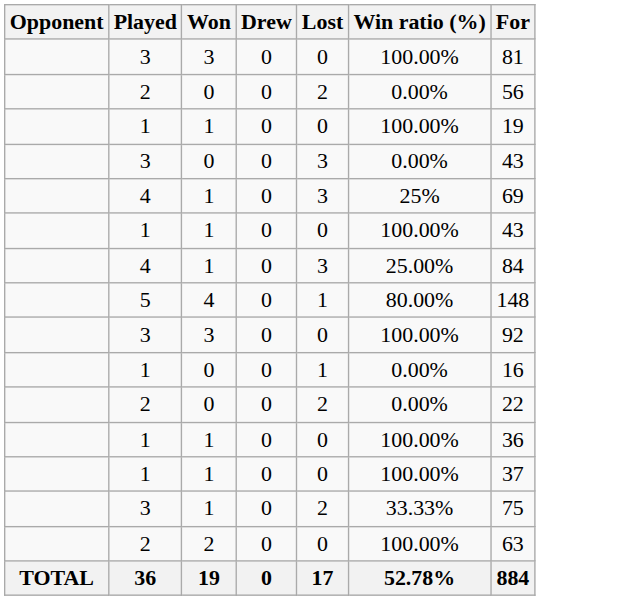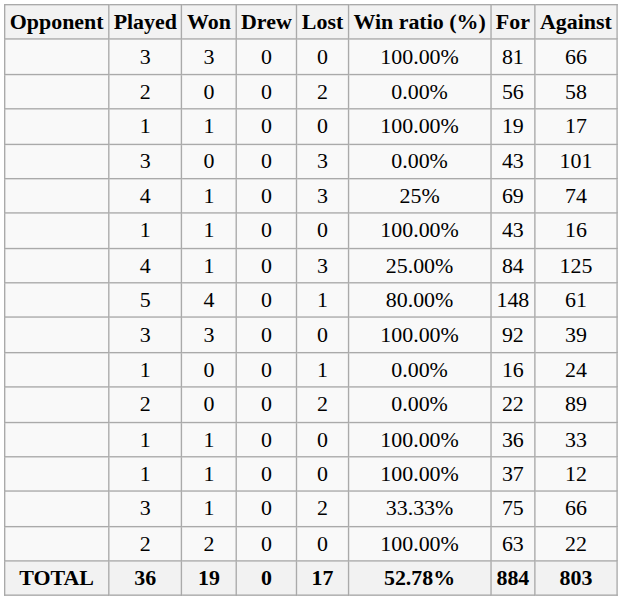 <table class="wikitable">
 <tr>
 <th>Opponent</th>
 <th>Played</th>
 <th>Won</th>
 <th>Drew</th>
 <th>Lost</th>
 <th>Win ratio (%)</th>
 <th>For</th>
+<th>Against</th>
 </tr>
 <tr align=center>
 <td align=left></td>
 <td>3</td>
 <td>3</td>
 <td>0</td>
 <td>0</td>
 <td>100.00%</td>
 <td>81</td>
+<td>66</td>
 </tr>
 <tr align=center>
 <td align=left></td>
 <td>2</td>
 <td>0</td>
 <td>0</td>
 <td>2</td>
 <td>0.00%</td>
 <td>56</td>
+<td>58</td>
 </tr>
 <tr align=center>
 <td align=left></td>
 <td>1</td>
 <td>1</td>
 <td>0</td>
 <td>0</td>
 <td>100.00%</td>
 <td>19</td>
+<td>17</td>
 </tr>
 <tr align=center>
 <td align=left></td>
 <td>3</td>
 <td>0</td>
 <td>0</td>
 <td>3</td>
 <td>0.00%</td>
 <td>43</td>
+<td>101</td>
 </tr>
 <tr align=center>
 <td align=left></td>
 <td>4</td>
 <td>1</td>
 <td>0</td>
 <td>3</td>
 <td>25%</td>
 <td>69</td>
+<td>74</td>
 </tr>
 <tr align=center>
 <td align=left></td>
 <td>1</td>
 <td>1</td>
 <td>0</td>
 <td>0</td>
 <td>100.00%</td>
 <td>43</td>
+<td>16</td>
 </tr>
 <tr align=center>
 <td align=left></td>
 <td>4</td>
 <td>1</td>
 <td>0</td>
 <td>3</td>
 <td>25.00%</td>
 <td>84</td>
+<td>125</td>
 </tr>
 <tr align=center>
 <td align=left></td>
 <td>5</td>
 <td>4</td>
 <td>0</td>
 <td>1</td>
 <td>80.00%</td>
 <td>148</td>
+<td>61</td>
 </tr>
 <tr align=center>
 <td align=left></td>
 <td>3</td>
 <td>3</td>
 <td>0</td>
 <td>0</td>
 <td>100.00%</td>
 <td>92</td>
+<td>39</td>
 </tr>
 <tr align=center>
 <td align=left></td>
 <td>1</td>
 <td>0</td>
 <td>0</td>
 <td>1</td>
 <td>0.00%</td>
 <td>16</td>
+<td>24</td>
 </tr>
 <tr align=center>
 <td align=left></td>
 <td>2</td>
 <td>0</td>
 <td>0</td>
 <td>2</td>
 <td>0.00%</td>
 <td>22</td>
+<td>89</td>
 </tr>
 <tr align=center>
 <td align=left></td>
 <td>1</td>
 <td>1</td>
 <td>0</td>
 <td>0</td>
 <td>100.00%</td>
 <td>36</td>
+<td>33</td>
 </tr>
 <tr align=center>
 <td align=left></td>
 <td>1</td>
 <td>1</td>
 <td>0</td>
 <td>0</td>
 <td>100.00%</td>
 <td>37</td>
+<td>12</td>
 </tr>
 <tr align=center>
 <td align=left></td>
 <td>3</td>
 <td>1</td>
 <td>0</td>
 <td>2</td>
 <td>33.33%</td>
 <td>75</td>
+<td>66</td>
 </tr>
 <tr align=center>
 <td align=left></td>
 <td>2</td>
 <td>2</td>
 <td>0</td>
 <td>0</td>
 <td>100.00%</td>
 <td>63</td>
+<td>22</td>
 </tr>
 <tr align=center>
 <th>TOTAL</th>
 <th>36</th>
 <th>19</th>
 <th>0</th>
 <th>17</th>
 <th>52.78%</th>
 <th>884</th>
+<th>803</th>
 </tr>
 </table>
